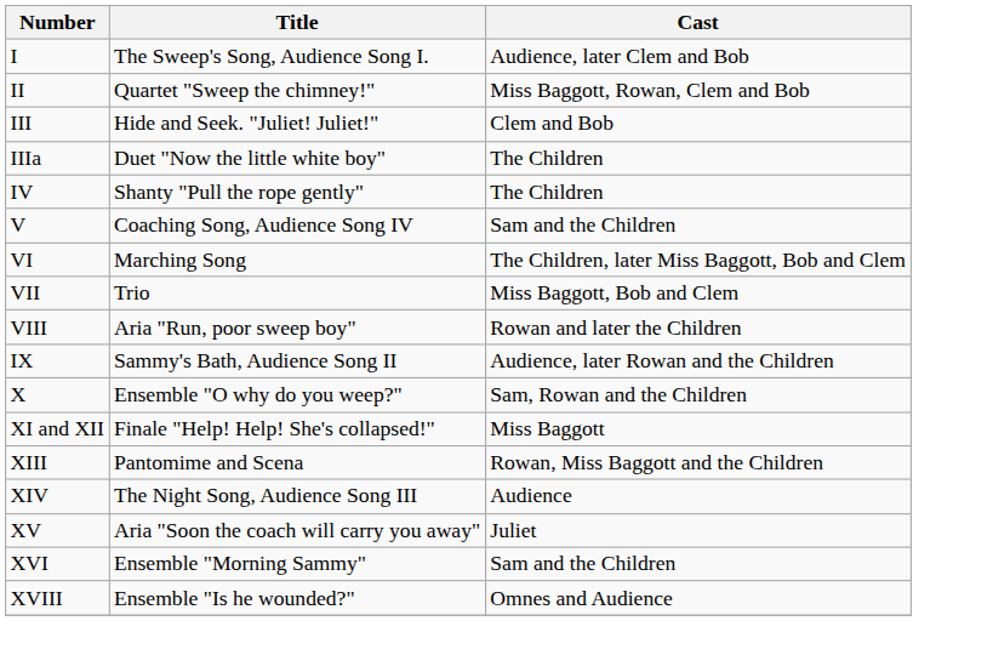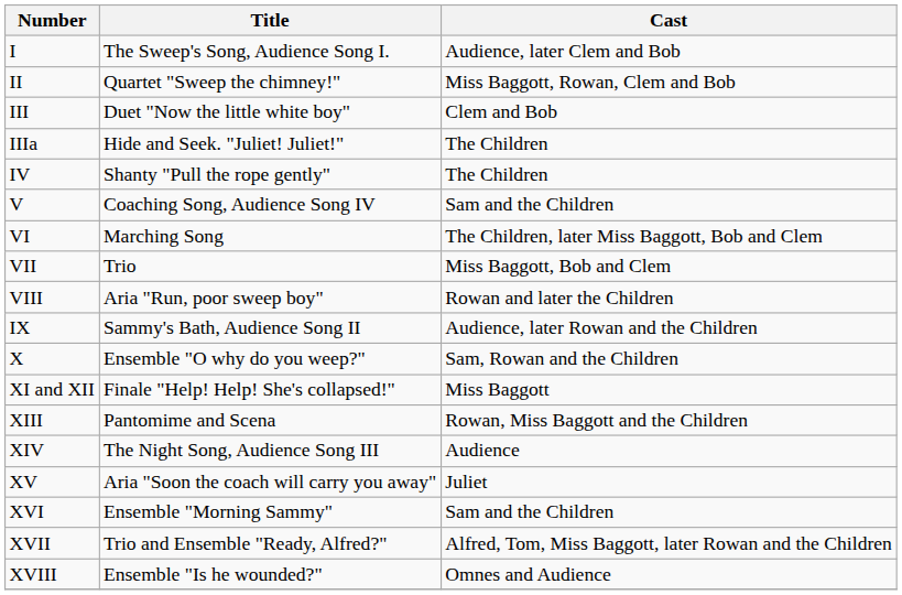 <table class="wikitable">
 <tr>
 <th>Number</th>
 <th>Title</th>
 <th>Cast</th>
 </tr>
 <tr>
 <td>I</td>
 <td>The Sweep's Song, Audience Song I.</td>
 <td>Audience, later Clem and Bob</td>
 </tr>
 <tr>
 <td>II</td>
 <td>Quartet "Sweep the chimney!"</td>
 <td>Miss Baggott, Rowan, Clem and Bob</td>
 </tr>
 <tr>
 <td>III</td>
-<td>Hide and Seek. "Juliet! Juliet!"</td>
+<td>Duet "Now the little white boy"</td>
 <td>Clem and Bob</td>
 </tr>
 <tr>
 <td>IIIa</td>
-<td>Duet "Now the little white boy"</td>
+<td>Hide and Seek. "Juliet! Juliet!"</td>
 <td>The Children</td>
 </tr>
 <tr>
 <td>IV</td>
 <td>Shanty "Pull the rope gently"</td>
 <td>The Children</td>
 </tr>
 <tr>
 <td>V</td>
 <td>Coaching Song, Audience Song IV</td>
 <td>Sam and the Children</td>
 </tr>
 <tr>
 <td>VI</td>
 <td>Marching Song</td>
 <td>The Children, later Miss Baggott, Bob and Clem</td>
 </tr>
 <tr>
 <td>VII</td>
 <td>Trio</td>
 <td>Miss Baggott, Bob and Clem</td>
 </tr>
 <tr>
 <td>VIII</td>
 <td>Aria "Run, poor sweep boy"</td>
 <td>Rowan and later the Children</td>
 </tr>
 <tr>
 <td>IX</td>
 <td>Sammy's Bath, Audience Song II</td>
 <td>Audience, later Rowan and the Children</td>
 </tr>
 <tr>
 <td>X</td>
 <td>Ensemble "O why do you weep?"</td>
 <td>Sam, Rowan and the Children</td>
 </tr>
 <tr>
 <td>XI and XII</td>
 <td>Finale "Help! Help! She's collapsed!"</td>
 <td>Miss Baggott</td>
 </tr>
 <tr>
 <td>XIII</td>
 <td>Pantomime and Scena</td>
 <td>Rowan, Miss Baggott and the Children</td>
 </tr>
 <tr>
 <td>XIV</td>
 <td>The Night Song, Audience Song III</td>
 <td>Audience</td>
 </tr>
 <tr>
 <td>XV</td>
 <td>Aria "Soon the coach will carry you away"</td>
 <td>Juliet</td>
 </tr>
 <tr>
 <td>XVI</td>
 <td>Ensemble "Morning Sammy"</td>
 <td>Sam and the Children</td>
 </tr>
 <tr>
+<td>XVII</td>
+<td>Trio and Ensemble "Ready, Alfred?"</td>
+<td>Alfred, Tom, Miss Baggott, later Rowan and the Children</td>
+</tr>
+<tr>
 <td>XVIII</td>
 <td>Ensemble "Is he wounded?"</td>
 <td>Omnes and Audience</td>
 </tr>
 <tr>
 </tr>
 </table>
